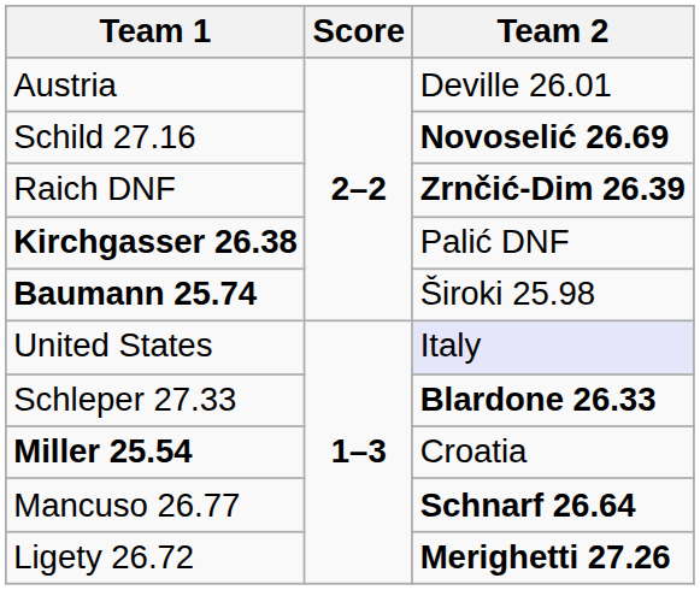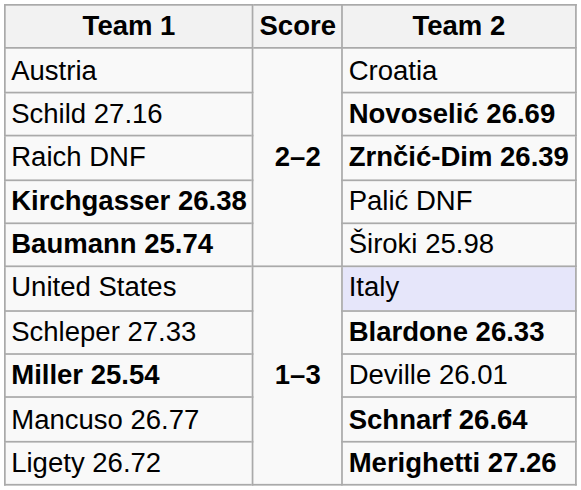 <table class="wikitable">
 <tr>
 <th>Team 1</th>
 <th>Score</th>
 <th>Team 2</th>
 </tr>
 <tr>
 <td> Austria</td>
 <td rowspan=5 align="center"><strong>2–2</strong></td>
-<td>Deville 26.01</td>
+<td> Croatia</td>
 </tr>
 <tr>
 <td>Schild 27.16</td>
 <td><strong>Novoselić 26.69</strong></td>
 </tr>
 <tr>
 <td>Raich DNF</td>
 <td><strong>Zrnčić-Dim 26.39</strong></td>
 </tr>
 <tr>
 <td><strong>Kirchgasser 26.38</strong></td>
 <td>Palić DNF</td>
 </tr>
 <tr>
 <td><strong>Baumann 25.74</strong></td>
 <td>Široki 25.98</td>
 </tr>
 <tr>
 <td> United States</td>
 <td rowspan=5 align="center"><strong>1–3</strong></td>
 <td style="background: lavender;"> Italy</td>
 </tr>
 <tr>
 <td>Schleper 27.33</td>
 <td><strong>Blardone 26.33</strong></td>
 </tr>
 <tr>
 <td><strong>Miller 25.54</strong></td>
-<td> Croatia</td>
+<td>Deville 26.01</td>
 </tr>
 <tr>
 <td>Mancuso 26.77</td>
 <td><strong>Schnarf 26.64</strong></td>
 </tr>
 <tr>
 <td>Ligety 26.72</td>
 <td><strong>Merighetti 27.26</strong></td>
 </tr>
 </table>
